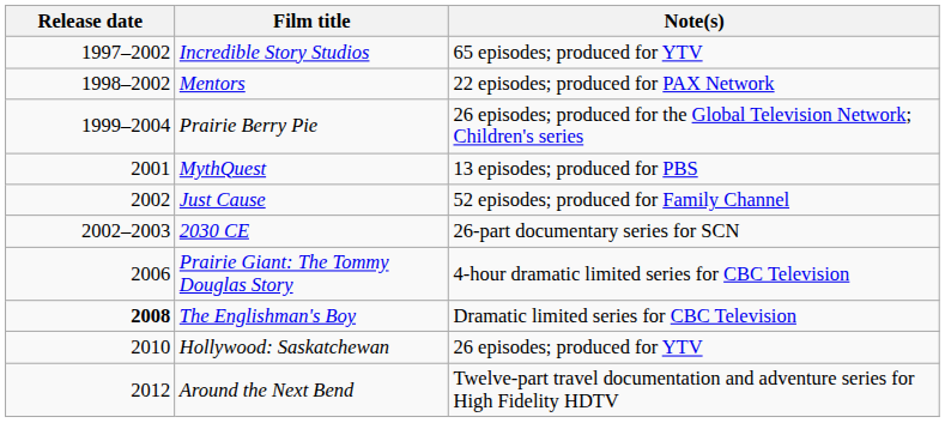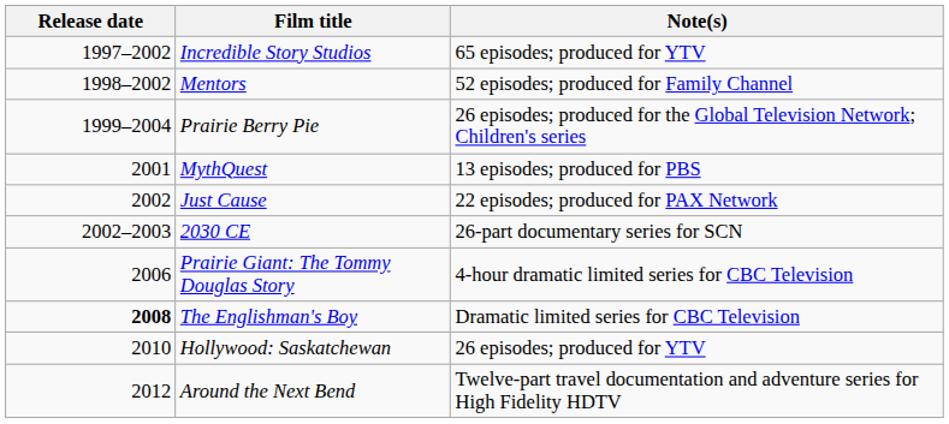 <table class="wikitable" style="width:60%;">
 <tr>
 <th scope="col" style="width:130px;">Release date</th>
 <th>Film title</th>
 <th>Note(s)</th>
 </tr>
 <tr>
 <td align="right">1997–2002</td>
 <td><em><a href='#'>Incredible Story Studios</a></em></td>
 <td>65 episodes; produced for <a href='#'>YTV</a></td>
 </tr>
 <tr>
 <td align="right">1998–2002</td>
 <td><a href='#'><em>Mentors</em></a></td>
-<td>22 episodes; produced for <a href='#'>PAX Network</a></td>
+<td>52 episodes; produced for <a href='#'>Family Channel</a></td>
 </tr>
 <tr>
 <td align="right">1999–2004</td>
 <td><em>Prairie Berry Pie</em></td>
 <td>26 episodes; produced for the <a href='#'>Global Television Network</a>; <a href='#'>Children's series</a></td>
 </tr>
 <tr>
 <td align="right">2001</td>
 <td><em><a href='#'>MythQuest</a></em></td>
 <td>13 episodes; produced for <a href='#'>PBS</a></td>
 </tr>
 <tr>
 <td align="right">2002</td>
 <td><a href='#'><em>Just Cause</em></a></td>
-<td>52 episodes; produced for <a href='#'>Family Channel</a></td>
+<td>22 episodes; produced for <a href='#'>PAX Network</a></td>
 </tr>
 <tr>
 <td align="right">2002–2003</td>
 <td><em><a href='#'>2030 CE</a></em></td>
 <td>26-part documentary series for SCN</td>
 </tr>
 <tr>
 <td align="right">2006</td>
 <td><em><a href='#'>Prairie Giant: The Tommy Douglas Story</a></em></td>
 <td>4-hour dramatic limited series for <a href='#'>CBC Television</a></td>
 </tr>
 <tr>
 <td align="right"><strong>2008</strong></td>
 <td><a href='#'><em>The Englishman's Boy</em></a></td>
 <td>Dramatic limited series for <a href='#'>CBC Television</a></td>
 </tr>
 <tr>
 <td align="right">2010</td>
 <td><em>Hollywood: Saskatchewan</em></td>
 <td>26 episodes; produced for <a href='#'>YTV</a></td>
 </tr>
 <tr>
 <td align="right">2012</td>
 <td><em>Around the Next Bend</em></td>
 <td>Twelve-part travel documentation and adventure series for High Fidelity HDTV</td>
 </tr>
 </table>
